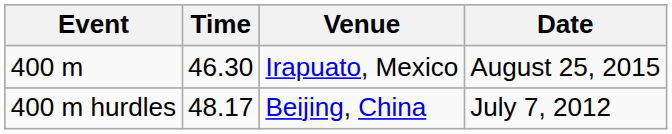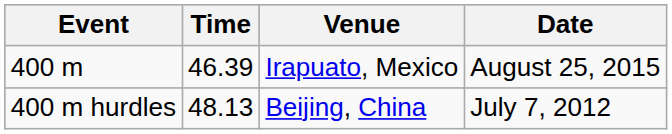 <table class="wikitable">
 <tr>
 <th>Event</th>
 <th>Time</th>
 <th>Venue</th>
 <th>Date</th>
 </tr>
 <tr>
 <td>400 m</td>
-<td>46.30</td>
+<td>46.39</td>
 <td><a href='#'>Irapuato</a>, Mexico</td>
 <td>August 25, 2015</td>
 </tr>
 <tr>
 <td>400 m hurdles</td>
-<td>48.17</td>
+<td>48.13</td>
 <td><a href='#'>Beijing</a>, <a href='#'>China</a></td>
 <td>July 7, 2012</td>
 </tr>
 </table>
